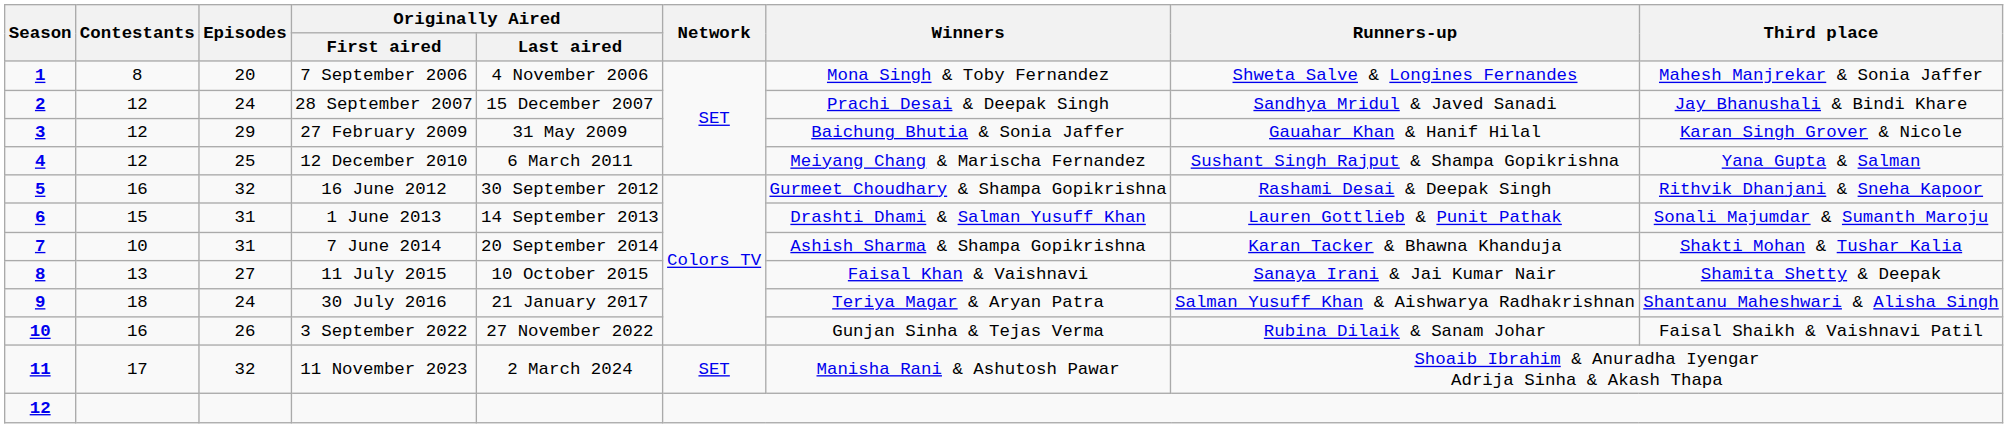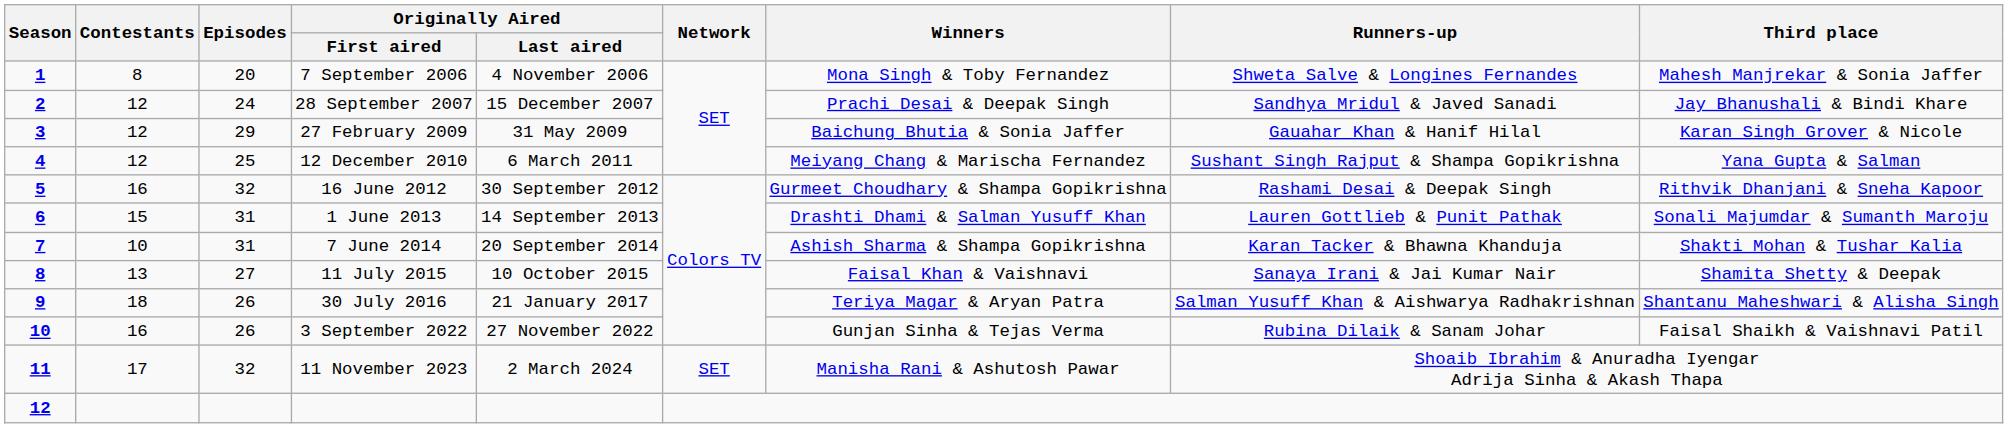 <table class="wikitable" style="text-align:center;">
 <tr>
 <th rowspan="2">Season</th>
 <th rowspan="2">Contestants</th>
 <th rowspan="2">Episodes</th>
 <th colspan="2">Originally Aired</th>
 <th rowspan="2">Network</th>
 <th rowspan="2">Winners</th>
 <th rowspan="2">Runners-up</th>
 <th rowspan="2">Third place</th>
 </tr>
 <tr>
 <th>First aired</th>
 <th>Last aired</th>
 </tr>
 <tr>
 <td><a href='#'><strong>1</strong></a></td>
 <td>8</td>
 <td>20</td>
 <td>7 September 2006</td>
 <td>4 November 2006</td>
 <td rowspan="4"><a href='#'>SET</a></td>
 <td><a href='#'>Mona Singh</a> & Toby Fernandez</td>
 <td><a href='#'>Shweta Salve</a> & <a href='#'>Longines Fernandes</a></td>
 <td><a href='#'>Mahesh Manjrekar</a> & Sonia Jaffer</td>
 </tr>
 <tr>
 <td><a href='#'><strong>2</strong></a></td>
 <td>12</td>
 <td>24</td>
 <td>28 September 2007</td>
 <td>15 December 2007</td>
 <td><a href='#'>Prachi Desai</a> & Deepak Singh</td>
 <td><a href='#'>Sandhya Mridul</a> & Javed Sanadi</td>
 <td><a href='#'>Jay Bhanushali</a> & Bindi Khare</td>
 </tr>
 <tr>
 <td><a href='#'><strong>3</strong></a></td>
 <td>12</td>
 <td>29</td>
 <td>27 February 2009</td>
 <td>31 May 2009</td>
 <td><a href='#'>Baichung Bhutia</a> & Sonia Jaffer</td>
 <td><a href='#'>Gauahar Khan</a> & Hanif Hilal</td>
 <td><a href='#'>Karan Singh Grover</a> & Nicole</td>
 </tr>
 <tr>
 <td><a href='#'><strong>4</strong></a></td>
 <td>12</td>
 <td>25</td>
 <td>12 December 2010</td>
 <td>6 March 2011</td>
 <td><a href='#'>Meiyang Chang</a> & Marischa Fernandez</td>
 <td><a href='#'>Sushant Singh Rajput</a> & Shampa Gopikrishna</td>
 <td><a href='#'>Yana Gupta</a> & <a href='#'>Salman</a></td>
 </tr>
 <tr>
 <td><a href='#'><strong>5</strong></a></td>
 <td>16</td>
 <td>32</td>
 <td>16 June 2012</td>
 <td>30 September 2012</td>
 <td rowspan="6"><a href='#'>Colors TV</a></td>
 <td><a href='#'>Gurmeet Choudhary</a> & Shampa Gopikrishna</td>
 <td><a href='#'>Rashami Desai</a> & Deepak Singh </td>
 <td><a href='#'>Rithvik Dhanjani</a> & <a href='#'>Sneha Kapoor</a> </td>
 </tr>
 <tr>
 <td><a href='#'><strong>6</strong></a></td>
 <td>15</td>
 <td>31</td>
 <td>1 June 2013</td>
 <td>14 September 2013</td>
 <td><a href='#'>Drashti Dhami</a> & <a href='#'>Salman Yusuff Khan</a></td>
 <td><a href='#'>Lauren Gottlieb</a> & <a href='#'>Punit Pathak</a></td>
 <td><a href='#'>Sonali Majumdar</a> & <a href='#'>Sumanth Maroju</a></td>
 </tr>
 <tr>
 <td><a href='#'><strong>7</strong></a></td>
 <td>10</td>
 <td>31</td>
 <td>7 June 2014</td>
 <td>20 September 2014</td>
 <td><a href='#'>Ashish Sharma</a> & Shampa Gopikrishna</td>
 <td><a href='#'>Karan Tacker</a> & Bhawna Khanduja</td>
 <td><a href='#'>Shakti Mohan</a> & <a href='#'>Tushar Kalia</a></td>
 </tr>
 <tr>
 <td><a href='#'><strong>8</strong></a></td>
 <td>13</td>
 <td>27</td>
 <td>11 July 2015</td>
 <td>10 October 2015</td>
 <td><a href='#'>Faisal Khan</a> & Vaishnavi</td>
 <td><a href='#'>Sanaya Irani</a> & Jai Kumar Nair</td>
 <td><a href='#'>Shamita Shetty</a> & Deepak</td>
 </tr>
 <tr>
 <td><a href='#'><strong>9</strong></a></td>
 <td>18</td>
-<td>24</td>
+<td>26</td>
 <td>30 July 2016</td>
 <td>21 January 2017</td>
 <td><a href='#'>Teriya Magar</a> & Aryan Patra </td>
 <td><a href='#'>Salman Yusuff Khan</a> & Aishwarya Radhakrishnan</td>
 <td><a href='#'>Shantanu Maheshwari</a> & <a href='#'>Alisha Singh</a></td>
 </tr>
 <tr>
 <td><a href='#'><strong>10</strong></a></td>
 <td>16</td>
 <td>26</td>
 <td>3 September 2022</td>
 <td>27 November 2022</td>
 <td>Gunjan Sinha & Tejas Verma</td>
 <td><a href='#'>Rubina Dilaik</a> & Sanam Johar</td>
 <td>Faisal Shaikh & Vaishnavi Patil</td>
 </tr>
 <tr>
 <td><a href='#'><strong>11</strong></a></td>
 <td>17</td>
 <td>32</td>
 <td>11 November 2023</td>
 <td>2 March 2024</td>
 <td><a href='#'>SET</a></td>
 <td><a href='#'>Manisha Rani</a> & Ashutosh Pawar </td>
 <td colspan="2"><a href='#'>Shoaib Ibrahim</a> & Anuradha Iyengar<br>Adrija Sinha & Akash Thapa</td>
 </tr>
 <tr>
 <td><a href='#'><strong>12</strong></a></td>
 <td></td>
 <td></td>
 <td></td>
 <td></td>
 </tr>
 </table>
